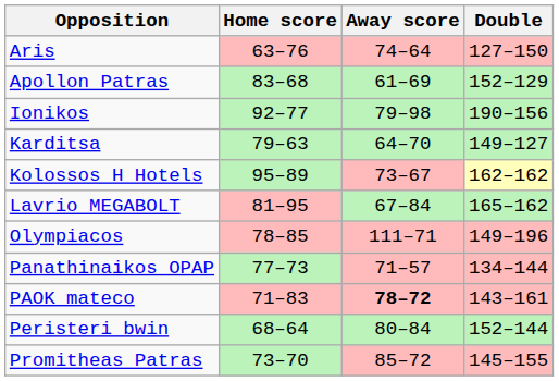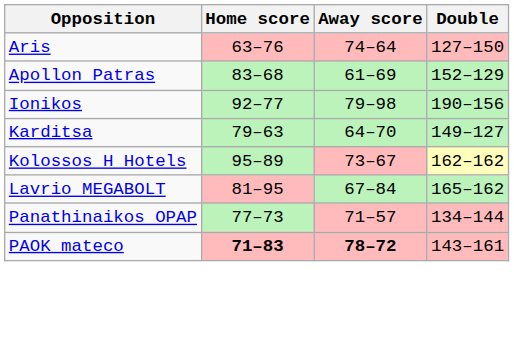 <table class="wikitable" style="text-align: center;">
 <tr>
 <th>Opposition</th>
 <th>Home score</th>
 <th>Away score</th>
 <th>Double</th>
 </tr>
 <tr>
 <td align="left"><a href='#'>Aris</a></td>
 <td bgcolor=#FFBBBB>63–76</td>
 <td bgcolor=#FFBBBB>74–64</td>
 <td bgcolor=#FFBBBB>127–150</td>
 </tr>
 <tr>
 <td align="left"><a href='#'>Apollon Patras</a></td>
 <td bgcolor=#BBF3BB>83–68</td>
 <td bgcolor=#BBF3BB>61–69</td>
 <td bgcolor=#BBF3BB>152–129</td>
 </tr>
 <tr>
 <td align="left"><a href='#'>Ionikos</a></td>
 <td bgcolor=#BBF3BB>92–77</td>
 <td bgcolor=#BBF3BB>79–98</td>
 <td bgcolor=#BBF3BB>190–156</td>
 </tr>
 <tr>
 <td align="left"><a href='#'>Karditsa</a></td>
 <td bgcolor=#BBF3BB>79–63</td>
 <td bgcolor=#BBF3BB>64–70</td>
 <td bgcolor=#BBF3BB>149–127</td>
 </tr>
 <tr>
 <td align="left"><a href='#'>Kolossos H Hotels</a></td>
 <td bgcolor=#BBF3BB>95–89</td>
 <td bgcolor=#FFBBBB>73–67</td>
 <td bgcolor=#FFFFBB>162–162</td>
 </tr>
 <tr>
 <td align="left"><a href='#'>Lavrio MEGABOLT</a></td>
 <td bgcolor=#FFBBBB>81–95</td>
 <td bgcolor=#BBF3BB>67–84</td>
 <td bgcolor=#BBF3BB>165–162</td>
 </tr>
 <tr>
-<td align="left"><a href='#'>Olympiacos</a></td>
-<td bgcolor=#FFBBBB>78–85</td>
-<td bgcolor=#FFBBBB>111–71</td>
-<td bgcolor=#FFBBBB>149–196</td>
-</tr>
-<tr>
 <td align="left"><a href='#'>Panathinaikos OPAP</a></td>
 <td bgcolor=#BBF3BB>77–73</td>
 <td bgcolor=#FFBBBB>71–57</td>
 <td bgcolor=#FFBBBB>134–144</td>
 </tr>
 <tr>
 <td align="left"><a href='#'>PAOK mateco</a></td>
-<td bgcolor=#FFBBBB>71–83</td>
+<td bgcolor=#FFBBBB><strong>71–83</strong></td>
 <td bgcolor=#FFBBBB><strong>78–72</strong></td>
 <td bgcolor=#FFBBBB>143–161</td>
 </tr>
-<tr>
-<td align="left"><a href='#'>Peristeri bwin</a></td>
-<td bgcolor=#BBF3BB>68–64</td>
-<td bgcolor=#BBF3BB>80–84</td>
-<td bgcolor=#BBF3BB>152–144</td>
-</tr>
-<tr>
-<td align="left"><a href='#'>Promitheas Patras</a></td>
-<td bgcolor=#BBF3BB>73–70</td>
-<td bgcolor=#FFBBBB>85–72</td>
-<td bgcolor=#FFBBBB>145–155</td>
-</tr>
 </table>
